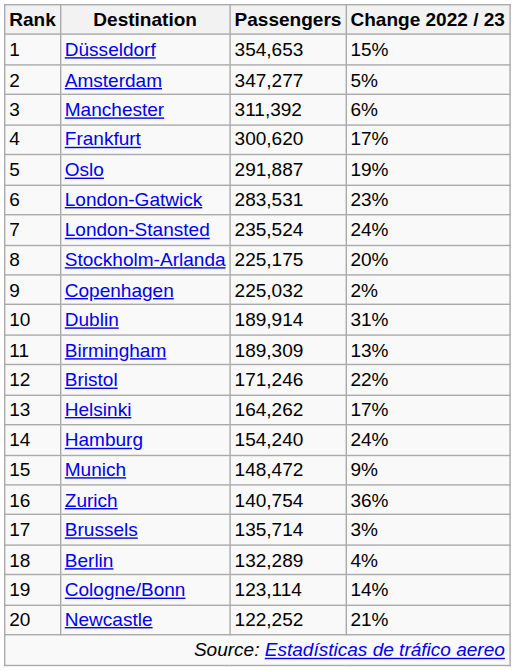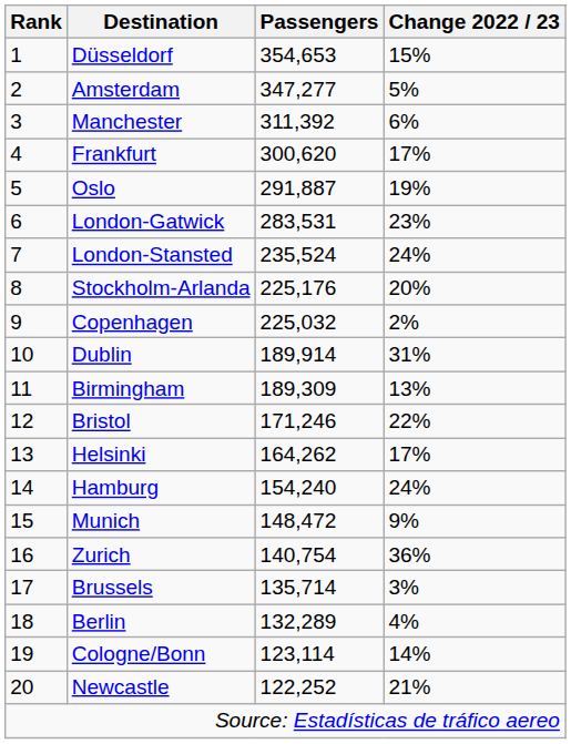 <table class="wikitable" style="font-size: 85%; width:align">
 <tr>
 <th>Rank</th>
 <th>Destination</th>
 <th>Passengers</th>
 <th>Change 2022 / 23</th>
 </tr>
 <tr>
 <td>1</td>
 <td> <a href='#'>Düsseldorf</a></td>
 <td>354,653</td>
 <td> 15%</td>
 </tr>
 <tr>
 <td>2</td>
 <td> <a href='#'>Amsterdam</a></td>
 <td>347,277</td>
 <td> 5%</td>
 </tr>
 <tr>
 <td>3</td>
 <td> <a href='#'>Manchester</a></td>
 <td>311,392</td>
 <td> 6%</td>
 </tr>
 <tr>
 <td>4</td>
 <td> <a href='#'>Frankfurt</a></td>
 <td>300,620</td>
 <td> 17%</td>
 </tr>
 <tr>
 <td>5</td>
 <td> <a href='#'>Oslo</a></td>
 <td>291,887</td>
 <td> 19%</td>
 </tr>
 <tr>
 <td>6</td>
 <td> <a href='#'>London-Gatwick</a></td>
 <td>283,531</td>
 <td> 23%</td>
 </tr>
 <tr>
 <td>7</td>
 <td> <a href='#'>London-Stansted</a></td>
 <td>235,524</td>
 <td> 24%</td>
 </tr>
 <tr>
 <td>8</td>
 <td> <a href='#'>Stockholm-Arlanda</a></td>
-<td>225,175</td>
+<td>225,176</td>
 <td> 20%</td>
 </tr>
 <tr>
 <td>9</td>
 <td> <a href='#'>Copenhagen</a></td>
 <td>225,032</td>
 <td> 2%</td>
 </tr>
 <tr>
 <td>10</td>
 <td> <a href='#'>Dublin</a></td>
 <td>189,914</td>
 <td> 31%</td>
 </tr>
 <tr>
 <td>11</td>
 <td> <a href='#'>Birmingham</a></td>
 <td>189,309</td>
 <td> 13%</td>
 </tr>
 <tr>
 <td>12</td>
 <td> <a href='#'>Bristol</a></td>
 <td>171,246</td>
 <td> 22%</td>
 </tr>
 <tr>
 <td>13</td>
 <td> <a href='#'>Helsinki</a></td>
 <td>164,262</td>
 <td> 17%</td>
 </tr>
 <tr>
 <td>14</td>
 <td> <a href='#'>Hamburg</a></td>
 <td>154,240</td>
 <td> 24%</td>
 </tr>
 <tr>
 <td>15</td>
 <td> <a href='#'>Munich</a></td>
 <td>148,472</td>
 <td> 9%</td>
 </tr>
 <tr>
 <td>16</td>
 <td> <a href='#'>Zurich</a></td>
 <td>140,754</td>
 <td> 36%</td>
 </tr>
 <tr>
 <td>17</td>
 <td> <a href='#'>Brussels</a></td>
 <td>135,714</td>
 <td> 3%</td>
 </tr>
 <tr>
 <td>18</td>
 <td> <a href='#'>Berlin</a></td>
 <td>132,289</td>
 <td> 4%</td>
 </tr>
 <tr>
 <td>19</td>
 <td> <a href='#'>Cologne/Bonn</a></td>
 <td>123,114</td>
 <td> 14%</td>
 </tr>
 <tr>
 <td>20</td>
 <td> <a href='#'>Newcastle</a></td>
 <td>122,252</td>
 <td> 21%</td>
 </tr>
 <tr>
 <td colspan="4" style="text-align:right;"><em>Source: <a href='#'>Estadísticas de tráfico aereo</a></em></td>
 </tr>
 </table>
